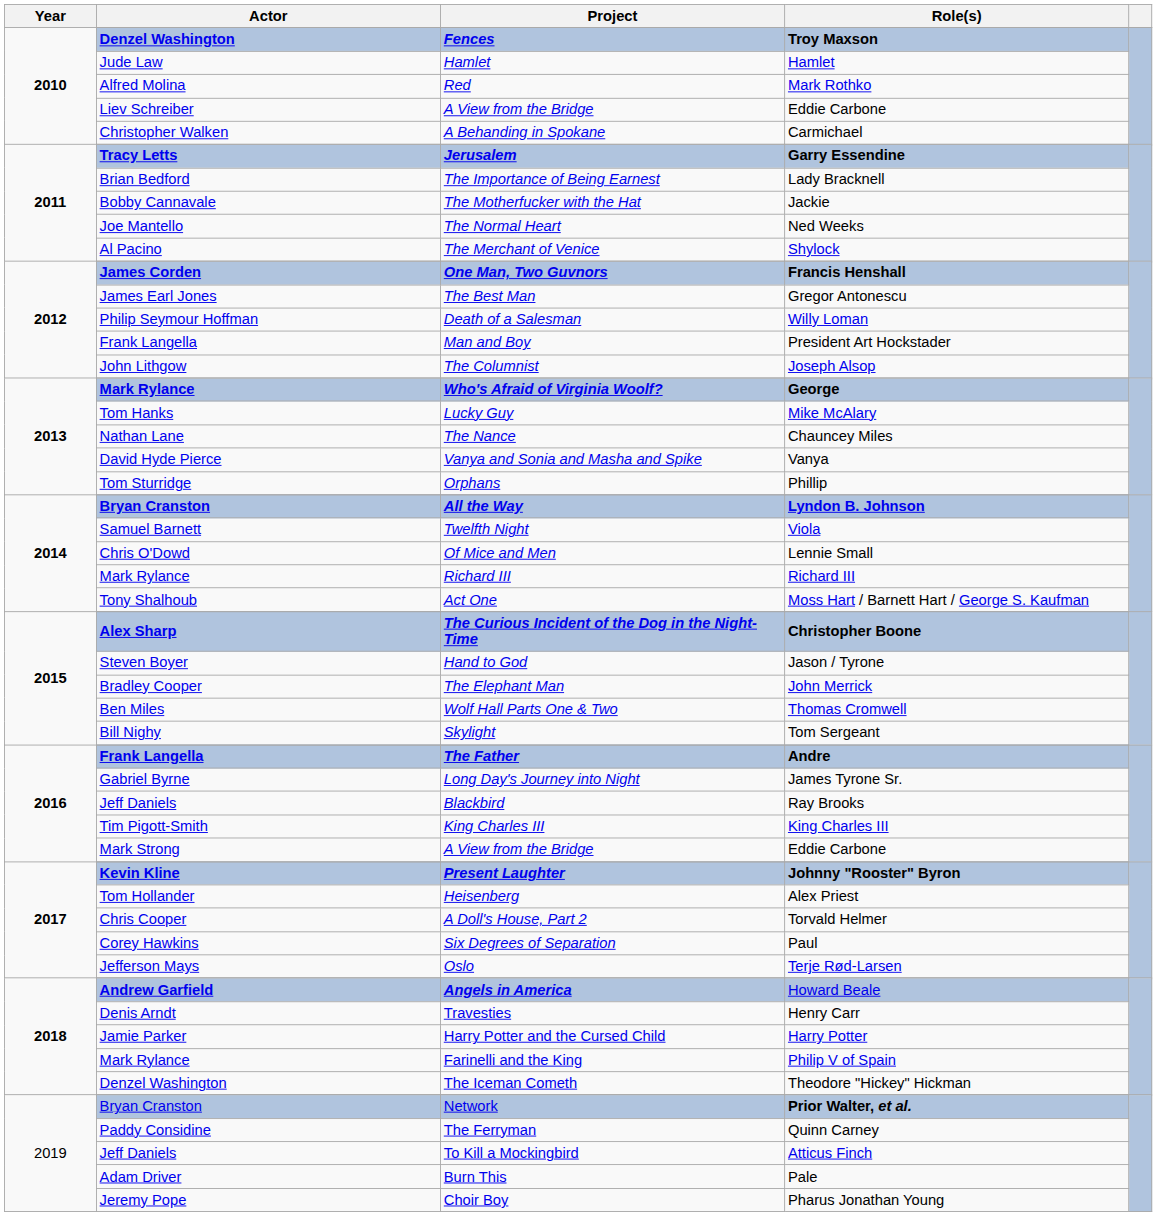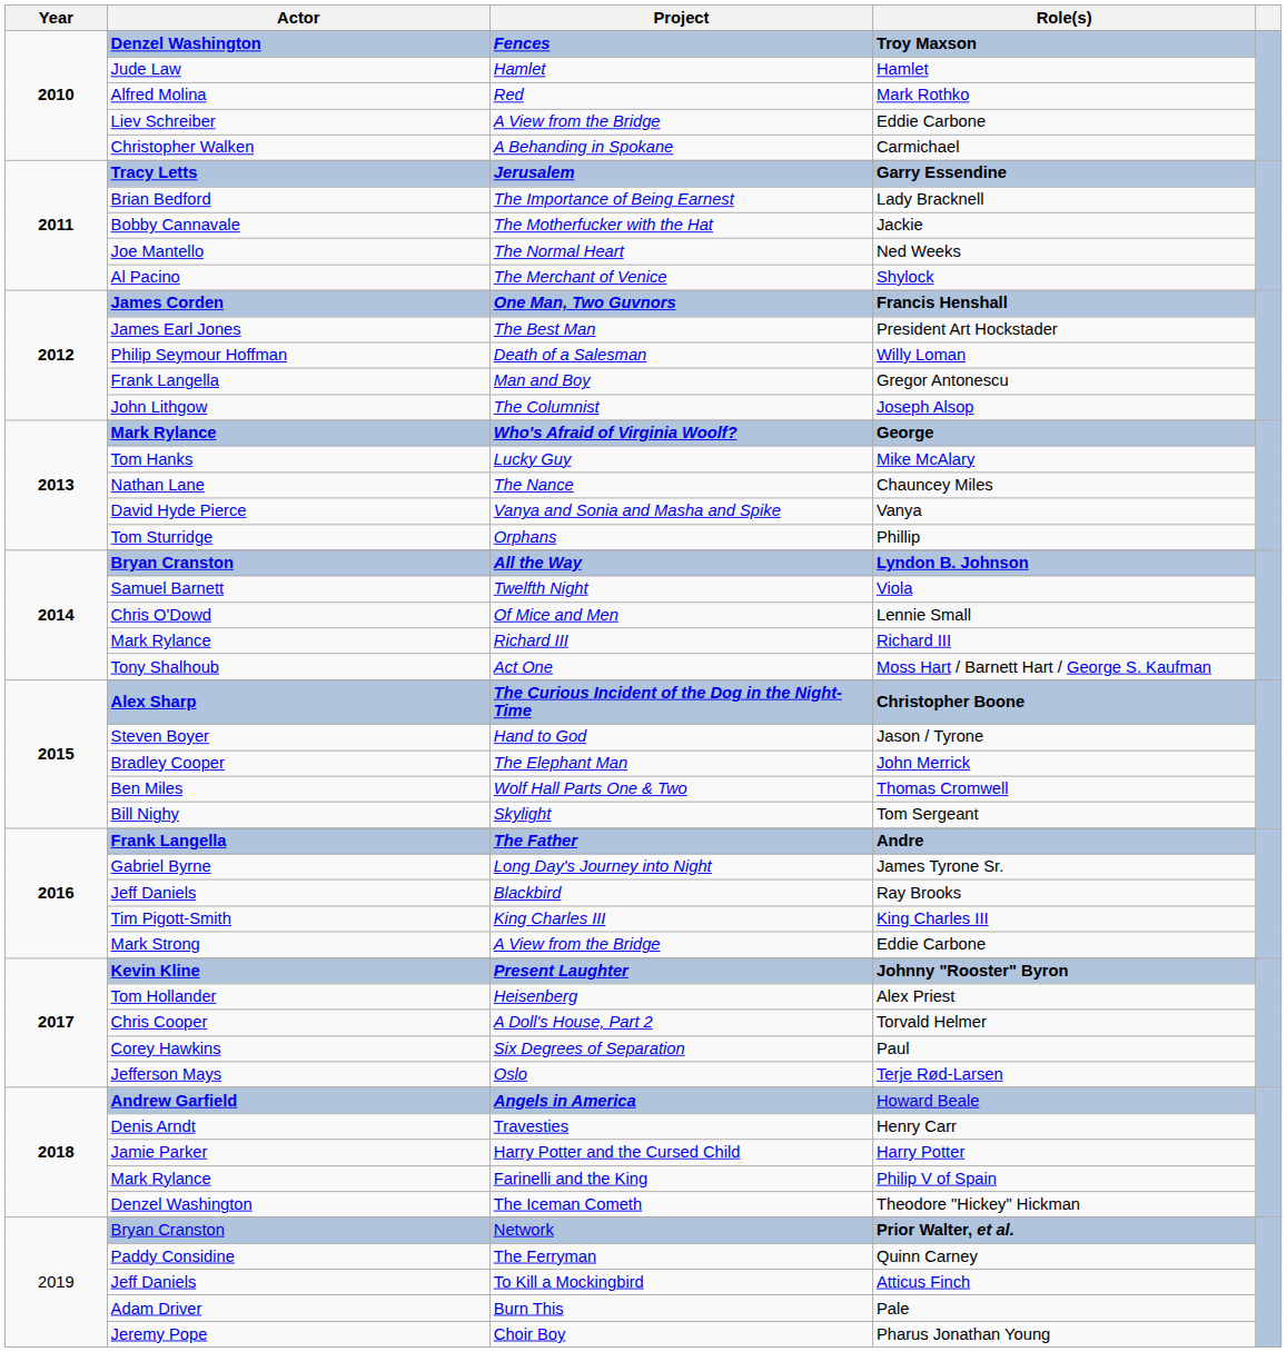 <table class="wikitable sortable">
 <tr>
 <th scope="col" style="width:8%;">Year</th>
 <th scope="col" style="width:30%;">Actor</th>
 <th scope="col" style="width:30%;">Project</th>
 <th scope="col" style="width:30%;">Role(s)</th>
 <th scope="col" style="width:2%;" class="unsortable"></th>
 </tr>
 <tr>
 <td rowspan="6" align="center"><strong>2010</strong> <br> </td>
 </tr>
 <tr style="background:#B0C4DE">
 <td><strong><a href='#'>Denzel Washington</a></strong></td>
 <td><strong><em><a href='#'>Fences</a></em></strong></td>
 <td><strong>Troy Maxson</strong></td>
 <td rowspan="6" align="center"></td>
 </tr>
 <tr>
 <td><a href='#'>Jude Law</a></td>
 <td><em><a href='#'>Hamlet</a></em></td>
 <td><a href='#'>Hamlet</a></td>
 </tr>
 <tr>
 <td><a href='#'>Alfred Molina</a></td>
 <td><em><a href='#'>Red</a></em></td>
 <td><a href='#'>Mark Rothko</a></td>
 </tr>
 <tr>
 <td><a href='#'>Liev Schreiber</a></td>
 <td><em><a href='#'>A View from the Bridge</a></em></td>
 <td>Eddie Carbone</td>
 </tr>
 <tr>
 <td><a href='#'>Christopher Walken</a></td>
 <td><em><a href='#'>A Behanding in Spokane</a></em></td>
 <td>Carmichael</td>
 </tr>
 <tr>
 <td rowspan="6" align="center"><strong>2011</strong> <br> </td>
 </tr>
 <tr style="background:#B0C4DE">
 <td><strong><a href='#'>Tracy Letts</a></strong></td>
 <td><strong><em><a href='#'>Jerusalem</a></em></strong></td>
 <td><strong>Garry Essendine</strong></td>
 <td rowspan="6" align="center"></td>
 </tr>
 <tr>
 <td><a href='#'>Brian Bedford</a></td>
 <td><em><a href='#'>The Importance of Being Earnest</a></em></td>
 <td>Lady Bracknell</td>
 </tr>
 <tr>
 <td><a href='#'>Bobby Cannavale</a></td>
 <td><em><a href='#'>The Motherfucker with the Hat</a></em></td>
 <td>Jackie</td>
 </tr>
 <tr>
 <td><a href='#'>Joe Mantello</a></td>
 <td><em><a href='#'>The Normal Heart</a></em></td>
 <td>Ned Weeks</td>
 </tr>
 <tr>
 <td><a href='#'>Al Pacino</a></td>
 <td><em><a href='#'>The Merchant of Venice</a></em></td>
 <td><a href='#'>Shylock</a></td>
 </tr>
 <tr>
 <td rowspan="6" align="center"><strong>2012</strong> <br> </td>
 </tr>
 <tr style="background:#B0C4DE">
 <td><strong><a href='#'>James Corden</a></strong></td>
 <td><strong><em><a href='#'>One Man, Two Guvnors</a></em></strong></td>
 <td><strong>Francis Henshall</strong></td>
 <td rowspan="6" align="center"></td>
 </tr>
 <tr>
 <td><a href='#'>James Earl Jones</a></td>
 <td><em><a href='#'>The Best Man</a></em></td>
-<td>Gregor Antonescu</td>
+<td>President Art Hockstader</td>
 </tr>
 <tr>
 <td><a href='#'>Philip Seymour Hoffman</a></td>
 <td><em><a href='#'>Death of a Salesman</a></em></td>
 <td><a href='#'>Willy Loman</a></td>
 </tr>
 <tr>
 <td><a href='#'>Frank Langella</a></td>
 <td><em><a href='#'>Man and Boy</a></em></td>
-<td>President Art Hockstader</td>
+<td>Gregor Antonescu</td>
 </tr>
 <tr>
 <td><a href='#'>John Lithgow</a></td>
 <td><em><a href='#'>The Columnist</a></em></td>
 <td><a href='#'>Joseph Alsop</a></td>
 </tr>
 <tr>
 <td rowspan="6" align="center"><strong>2013</strong> <br> </td>
 </tr>
 <tr style="background:#B0C4DE">
 <td><strong><a href='#'>Mark Rylance</a></strong></td>
 <td><strong><em><a href='#'>Who's Afraid of Virginia Woolf?</a></em></strong></td>
 <td><strong>George</strong></td>
 <td rowspan="6" align="center"></td>
 </tr>
 <tr>
 <td><a href='#'>Tom Hanks</a></td>
 <td><em><a href='#'>Lucky Guy</a></em></td>
 <td><a href='#'>Mike McAlary</a></td>
 </tr>
 <tr>
 <td><a href='#'>Nathan Lane</a></td>
 <td><em><a href='#'>The Nance</a></em></td>
 <td>Chauncey Miles</td>
 </tr>
 <tr>
 <td><a href='#'>David Hyde Pierce</a></td>
 <td><em><a href='#'>Vanya and Sonia and Masha and Spike</a></em></td>
 <td>Vanya</td>
 </tr>
 <tr>
 <td><a href='#'>Tom Sturridge</a></td>
 <td><em><a href='#'>Orphans</a></em></td>
 <td>Phillip</td>
 </tr>
 <tr>
 <td rowspan="6" align="center"><strong>2014</strong> <br> </td>
 </tr>
 <tr style="background:#B0C4DE">
 <td><strong><a href='#'>Bryan Cranston</a></strong></td>
 <td><strong><em><a href='#'>All the Way</a></em></strong></td>
 <td><strong><a href='#'>Lyndon B. Johnson</a></strong></td>
 <td rowspan="6" align="center"></td>
 </tr>
 <tr>
 <td><a href='#'>Samuel Barnett</a></td>
 <td><em><a href='#'>Twelfth Night</a></em></td>
 <td><a href='#'>Viola</a></td>
 </tr>
 <tr>
 <td><a href='#'>Chris O'Dowd</a></td>
 <td><em><a href='#'>Of Mice and Men</a></em></td>
 <td>Lennie Small</td>
 </tr>
 <tr>
 <td><a href='#'>Mark Rylance</a></td>
 <td><em><a href='#'>Richard III</a></em></td>
 <td><a href='#'>Richard III</a></td>
 </tr>
 <tr>
 <td><a href='#'>Tony Shalhoub</a></td>
 <td><em><a href='#'>Act One</a></em></td>
 <td><a href='#'>Moss Hart</a> / Barnett Hart / <a href='#'>George S. Kaufman</a></td>
 </tr>
 <tr>
 <td rowspan="6" align="center"><strong>2015</strong> <br> </td>
 </tr>
 <tr style="background:#B0C4DE">
 <td><strong><a href='#'>Alex Sharp</a></strong></td>
 <td><strong><em><a href='#'>The Curious Incident of the Dog in the Night-Time</a></em></strong></td>
 <td><strong>Christopher Boone</strong></td>
 <td rowspan="6" align="center"></td>
 </tr>
 <tr>
 <td><a href='#'>Steven Boyer</a></td>
 <td><em><a href='#'>Hand to God</a></em></td>
 <td>Jason / Tyrone</td>
 </tr>
 <tr>
 <td><a href='#'>Bradley Cooper</a></td>
 <td><em><a href='#'>The Elephant Man</a></em></td>
 <td><a href='#'>John Merrick</a></td>
 </tr>
 <tr>
 <td><a href='#'>Ben Miles</a></td>
 <td><em><a href='#'>Wolf Hall Parts One & Two</a></em></td>
 <td><a href='#'>Thomas Cromwell</a></td>
 </tr>
 <tr>
 <td><a href='#'>Bill Nighy</a></td>
 <td><em><a href='#'>Skylight</a></em></td>
 <td>Tom Sergeant</td>
 </tr>
 <tr>
 <td rowspan="6" align="center"><strong>2016</strong> <br> </td>
 </tr>
 <tr style="background:#B0C4DE">
 <td><strong><a href='#'>Frank Langella</a></strong></td>
 <td><strong><em><a href='#'>The Father</a></em></strong></td>
 <td><strong>Andre</strong></td>
 <td rowspan="6" align="center"></td>
 </tr>
 <tr>
 <td><a href='#'>Gabriel Byrne</a></td>
 <td><em><a href='#'>Long Day's Journey into Night</a></em></td>
 <td>James Tyrone Sr.</td>
 </tr>
 <tr>
 <td><a href='#'>Jeff Daniels</a></td>
 <td><em><a href='#'>Blackbird</a></em></td>
 <td>Ray Brooks</td>
 </tr>
 <tr>
 <td><a href='#'>Tim Pigott-Smith</a></td>
 <td><em><a href='#'>King Charles III</a></em></td>
 <td><a href='#'>King Charles III</a></td>
 </tr>
 <tr>
 <td><a href='#'>Mark Strong</a></td>
 <td><em><a href='#'>A View from the Bridge</a></em></td>
 <td>Eddie Carbone</td>
 </tr>
 <tr>
 <td rowspan="6" align="center"><strong>2017</strong> <br> </td>
 </tr>
 <tr style="background:#B0C4DE">
 <td><strong><a href='#'>Kevin Kline</a></strong></td>
 <td><strong><em><a href='#'>Present Laughter</a></em></strong></td>
 <td><strong>Johnny "Rooster" Byron</strong></td>
 <td rowspan="6" align="center"></td>
 </tr>
 <tr>
 <td><a href='#'>Tom Hollander</a></td>
 <td><em><a href='#'>Heisenberg</a></em></td>
 <td>Alex Priest</td>
 </tr>
 <tr>
 <td><a href='#'>Chris Cooper</a></td>
 <td><em><a href='#'>A Doll's House, Part 2</a></em></td>
 <td>Torvald Helmer</td>
 </tr>
 <tr>
 <td><a href='#'>Corey Hawkins</a></td>
 <td><em><a href='#'>Six Degrees of Separation</a></em></td>
 <td>Paul</td>
 </tr>
 <tr>
 <td><a href='#'>Jefferson Mays</a></td>
 <td><em><a href='#'>Oslo</a></em></td>
 <td><a href='#'>Terje Rød-Larsen</a></td>
 </tr>
 <tr>
 <td rowspan="6" align="center"><strong>2018</strong> <br> </td>
 </tr>
 <tr style="background:#B0C4DE">
 <td><strong><a href='#'>Andrew Garfield</a></strong></td>
 <td><strong><em><a href='#'>Angels in America</a></em></strong></td>
 <td></strong><a href='#'>Howard Beale</a><strong></td>
 <td rowspan="6" align="center"></td>
 </tr>
 <tr>
 <td><a href='#'>Denis Arndt</a></td>
 <td></em><a href='#'>Travesties</a><em></td>
 <td>Henry Carr</td>
 </tr>
 <tr>
 <td><a href='#'>Jamie Parker</a></td>
 <td></em><a href='#'>Harry Potter and the Cursed Child</a><em></td>
 <td><a href='#'>Harry Potter</a></td>
 </tr>
 <tr>
 <td><a href='#'>Mark Rylance</a></td>
 <td></em><a href='#'>Farinelli and the King</a><em></td>
 <td><a href='#'>Philip V of Spain</a></td>
 </tr>
 <tr>
 <td><a href='#'>Denzel Washington</a></td>
 <td></em><a href='#'>The Iceman Cometh</a><em></td>
 <td>Theodore "Hickey" Hickman</td>
 </tr>
 <tr>
 <td rowspan="6" align="center"></strong>2019<strong> <br> </td>
 </tr>
 <tr style="background:#B0C4DE">
 <td></strong><a href='#'>Bryan Cranston</a><strong></td>
 <td></em></strong><a href='#'>Network</a><strong><em></td>
 <td><strong>Prior Walter, <em>et al.<strong><em></td>
 <td rowspan="6" align="center"></td>
 </tr>
 <tr>
 <td><a href='#'>Paddy Considine</a></td>
 <td></em><a href='#'>The Ferryman</a><em></td>
 <td>Quinn Carney</td>
 </tr>
 <tr>
 <td><a href='#'>Jeff Daniels</a></td>
 <td></em><a href='#'>To Kill a Mockingbird</a><em></td>
 <td><a href='#'>Atticus Finch</a></td>
 </tr>
 <tr>
 <td><a href='#'>Adam Driver</a></td>
 <td></em><a href='#'>Burn This</a><em></td>
 <td>Pale</td>
 </tr>
 <tr>
 <td><a href='#'>Jeremy Pope</a></td>
 <td></em><a href='#'>Choir Boy</a><em></td>
 <td>Pharus Jonathan Young</td>
 </tr>
 </table>
